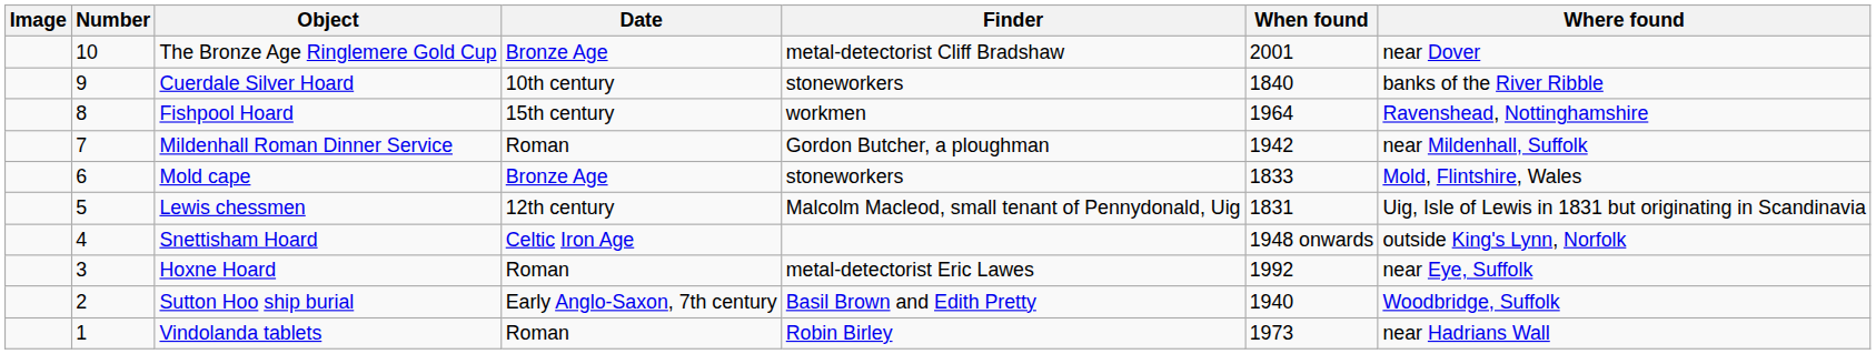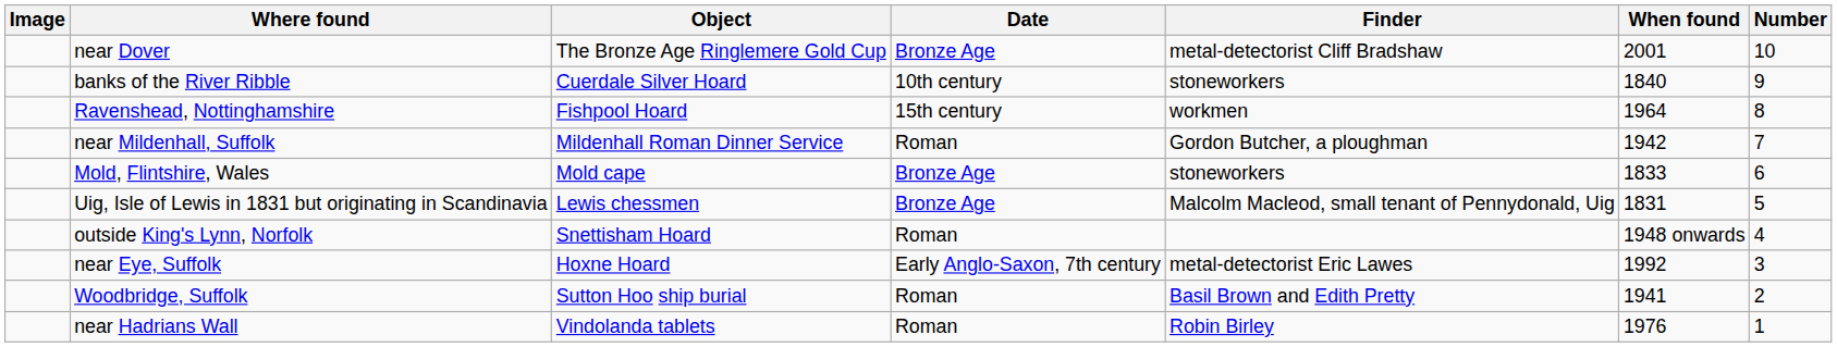 <table class="wikitable">
 <tr>
 <th>Image</th>
-<th>Number</th>
+<th>Where found</th>
 <th>Object</th>
 <th>Date</th>
 <th>Finder</th>
 <th>When found</th>
-<th>Where found</th>
+<th>Number</th>
 </tr>
 <tr>
 <td></td>
-<td>10</td>
+<td>near <a href='#'>Dover</a></td>
 <td>The Bronze Age <a href='#'>Ringlemere Gold Cup</a></td>
 <td><a href='#'>Bronze Age</a></td>
 <td>metal-detectorist Cliff Bradshaw</td>
 <td>2001</td>
-<td>near <a href='#'>Dover</a></td>
+<td>10</td>
 </tr>
 <tr>
 <td></td>
-<td>9</td>
+<td>banks of the <a href='#'>River Ribble</a></td>
 <td><a href='#'>Cuerdale Silver Hoard</a></td>
 <td>10th century</td>
 <td>stoneworkers</td>
 <td>1840</td>
-<td>banks of the <a href='#'>River Ribble</a></td>
+<td>9</td>
 </tr>
 <tr>
 <td></td>
-<td>8</td>
+<td><a href='#'>Ravenshead</a>, <a href='#'>Nottinghamshire</a></td>
 <td><a href='#'>Fishpool Hoard</a></td>
 <td>15th century</td>
 <td>workmen</td>
 <td>1964</td>
-<td><a href='#'>Ravenshead</a>, <a href='#'>Nottinghamshire</a></td>
+<td>8</td>
 </tr>
 <tr>
 <td></td>
-<td>7</td>
+<td>near <a href='#'>Mildenhall, Suffolk</a></td>
 <td><a href='#'>Mildenhall Roman Dinner Service</a></td>
 <td>Roman</td>
 <td>Gordon Butcher, a ploughman</td>
 <td>1942</td>
-<td>near <a href='#'>Mildenhall, Suffolk</a></td>
+<td>7</td>
 </tr>
 <tr>
 <td></td>
-<td>6</td>
+<td><a href='#'>Mold</a>, <a href='#'>Flintshire</a>, Wales</td>
 <td><a href='#'>Mold cape</a></td>
 <td><a href='#'>Bronze Age</a></td>
 <td>stoneworkers</td>
 <td>1833</td>
-<td><a href='#'>Mold</a>, <a href='#'>Flintshire</a>, Wales</td>
+<td>6</td>
 </tr>
 <tr>
 <td></td>
-<td>5</td>
+<td>Uig, Isle of Lewis in 1831 but originating in Scandinavia</td>
 <td><a href='#'>Lewis chessmen</a></td>
-<td>12th century</td>
+<td><a href='#'>Bronze Age</a></td>
 <td>Malcolm Macleod, small tenant of Pennydonald, Uig</td>
 <td>1831</td>
-<td>Uig, Isle of Lewis in 1831 but originating in Scandinavia</td>
+<td>5</td>
 </tr>
 <tr>
 <td></td>
-<td>4</td>
+<td>outside <a href='#'>King's Lynn</a>, <a href='#'>Norfolk</a></td>
 <td><a href='#'>Snettisham Hoard</a></td>
-<td><a href='#'>Celtic</a> <a href='#'>Iron Age</a></td>
+<td>Roman</td>
 <td></td>
 <td>1948 onwards</td>
-<td>outside <a href='#'>King's Lynn</a>, <a href='#'>Norfolk</a></td>
+<td>4</td>
 </tr>
 <tr>
 <td></td>
-<td>3</td>
+<td>near <a href='#'>Eye, Suffolk</a></td>
 <td><a href='#'>Hoxne Hoard</a></td>
-<td>Roman</td>
+<td>Early <a href='#'>Anglo-Saxon</a>, 7th century</td>
 <td>metal-detectorist Eric Lawes</td>
 <td>1992</td>
-<td>near <a href='#'>Eye, Suffolk</a></td>
+<td>3</td>
 </tr>
 <tr>
 <td></td>
+<td><a href='#'>Woodbridge, Suffolk</a></td>
+<td><a href='#'>Sutton Hoo</a> <a href='#'>ship burial</a></td>
+<td>Roman</td>
+<td><a href='#'>Basil Brown</a> and <a href='#'>Edith Pretty</a></td>
+<td>1941</td>
 <td>2</td>
-<td><a href='#'>Sutton Hoo</a> <a href='#'>ship burial</a></td>
-<td>Early <a href='#'>Anglo-Saxon</a>, 7th century</td>
-<td><a href='#'>Basil Brown</a> and <a href='#'>Edith Pretty</a></td>
-<td>1940</td>
-<td><a href='#'>Woodbridge, Suffolk</a></td>
 </tr>
 <tr>
 <td></td>
-<td>1</td>
+<td>near <a href='#'>Hadrians Wall</a></td>
 <td><a href='#'>Vindolanda tablets</a></td>
 <td>Roman</td>
 <td><a href='#'>Robin Birley</a></td>
-<td>1973</td>
-<td>near <a href='#'>Hadrians Wall</a></td>
+<td>1976</td>
+<td>1</td>
 </tr>
 </table>
